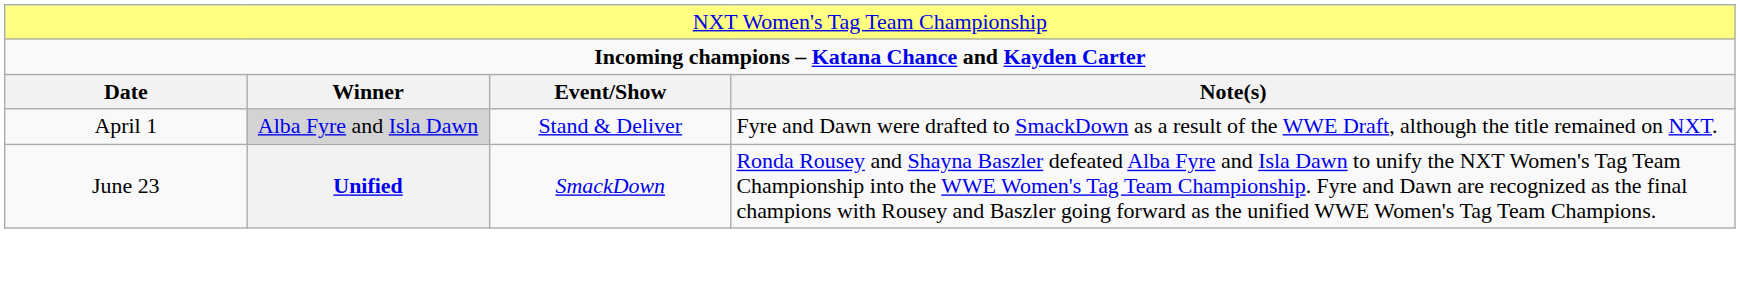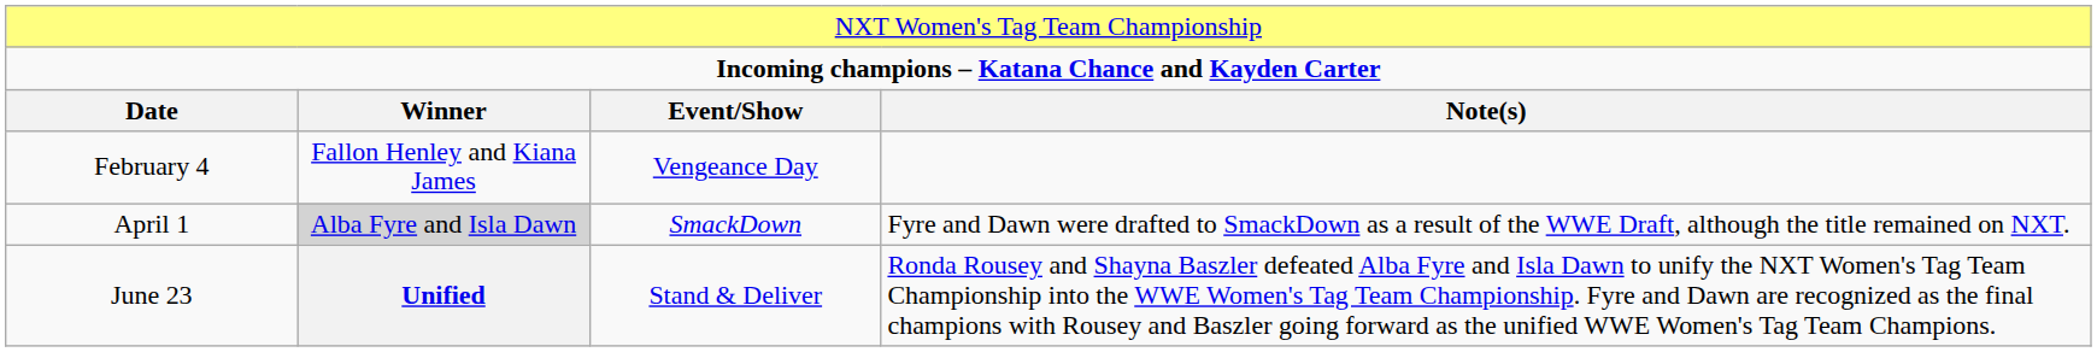 <table class="wikitable" style="text-align:center; width:100%;">
 <tr style="background:#FFFF80;">
 <td colspan="4" style="text-align: center;"><a href='#'>NXT Women's Tag Team Championship</a></td>
 </tr>
 <tr>
 <td colspan="4" style="text-align: center;"><strong>Incoming champions – <a href='#'>Katana Chance</a> and <a href='#'>Kayden Carter</a></strong></td>
 </tr>
 <tr>
 <th width=14%>Date</th>
 <th width=14%>Winner</th>
 <th width=14%>Event/Show</th>
 <th width=58%>Note(s)</th>
 </tr>
 <tr>
+<td>February 4</td>
+<td><a href='#'>Fallon Henley</a> and <a href='#'>Kiana James</a></td>
+<td><a href='#'>Vengeance Day</a></td>
+<td></td>
+</tr>
+<tr>
 <td>April 1</td>
 <td style="background: lightgrey;"><a href='#'>Alba Fyre</a> and <a href='#'>Isla Dawn</a></td>
-<td><a href='#'>Stand & Deliver</a></td>
+<td><em><a href='#'>SmackDown</a></em></td>
 <td align=left>Fyre and Dawn were drafted to <a href='#'>SmackDown</a> as a result of the <a href='#'>WWE Draft</a>, although the title remained on <a href='#'>NXT</a>.</td>
 </tr>
 <tr>
 <td>June 23</td>
 <th><a href='#'>Unified</a></th>
-<td><em><a href='#'>SmackDown</a></em></td>
+<td><a href='#'>Stand & Deliver</a></td>
 <td align=left><a href='#'>Ronda Rousey</a> and <a href='#'>Shayna Baszler</a> defeated <a href='#'>Alba Fyre</a> and <a href='#'>Isla Dawn</a> to unify the NXT Women's Tag Team Championship into the <a href='#'>WWE Women's Tag Team Championship</a>. Fyre and Dawn are recognized as the final champions with Rousey and Baszler going forward as the unified WWE Women's Tag Team Champions.</td>
 </tr>
 </table>
